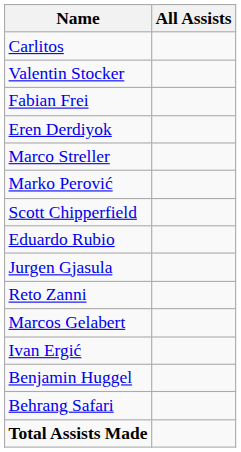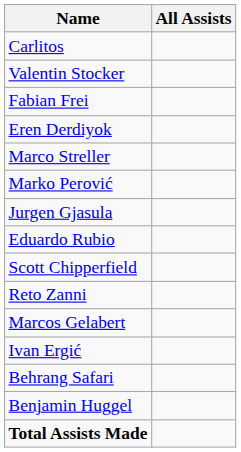 <table class="wikitable">
 <tr>
 <th>Name</th>
 <th>All Assists</th>
 </tr>
 <tr>
 <td> <a href='#'>Carlitos</a></td>
 <td></td>
 </tr>
 <tr>
 <td> <a href='#'>Valentin Stocker</a></td>
 <td></td>
 </tr>
 <tr>
 <td> <a href='#'>Fabian Frei</a></td>
 <td></td>
 </tr>
 <tr>
 <td> <a href='#'>Eren Derdiyok</a></td>
 <td></td>
 </tr>
 <tr>
 <td> <a href='#'>Marco Streller</a></td>
 <td></td>
 </tr>
 <tr>
 <td> <a href='#'>Marko Perović</a></td>
 <td></td>
 </tr>
 <tr>
-<td> <a href='#'>Scott Chipperfield</a></td>
+<td> <a href='#'>Jurgen Gjasula</a></td>
 <td></td>
 </tr>
 <tr>
 <td> <a href='#'>Eduardo Rubio</a></td>
 <td></td>
 </tr>
 <tr>
-<td> <a href='#'>Jurgen Gjasula</a></td>
+<td> <a href='#'>Scott Chipperfield</a></td>
 <td></td>
 </tr>
 <tr>
 <td> <a href='#'>Reto Zanni</a></td>
 <td></td>
 </tr>
 <tr>
 <td> <a href='#'>Marcos Gelabert</a></td>
 <td></td>
 </tr>
 <tr>
 <td> <a href='#'>Ivan Ergić</a></td>
 <td></td>
 </tr>
 <tr>
-<td> <a href='#'>Benjamin Huggel</a></td>
+<td> <a href='#'>Behrang Safari</a></td>
 <td></td>
 </tr>
 <tr>
-<td> <a href='#'>Behrang Safari</a></td>
+<td> <a href='#'>Benjamin Huggel</a></td>
 <td></td>
 </tr>
 <tr>
 <td><strong>Total Assists Made</strong></td>
 <td></td>
 </tr>
 </table>
